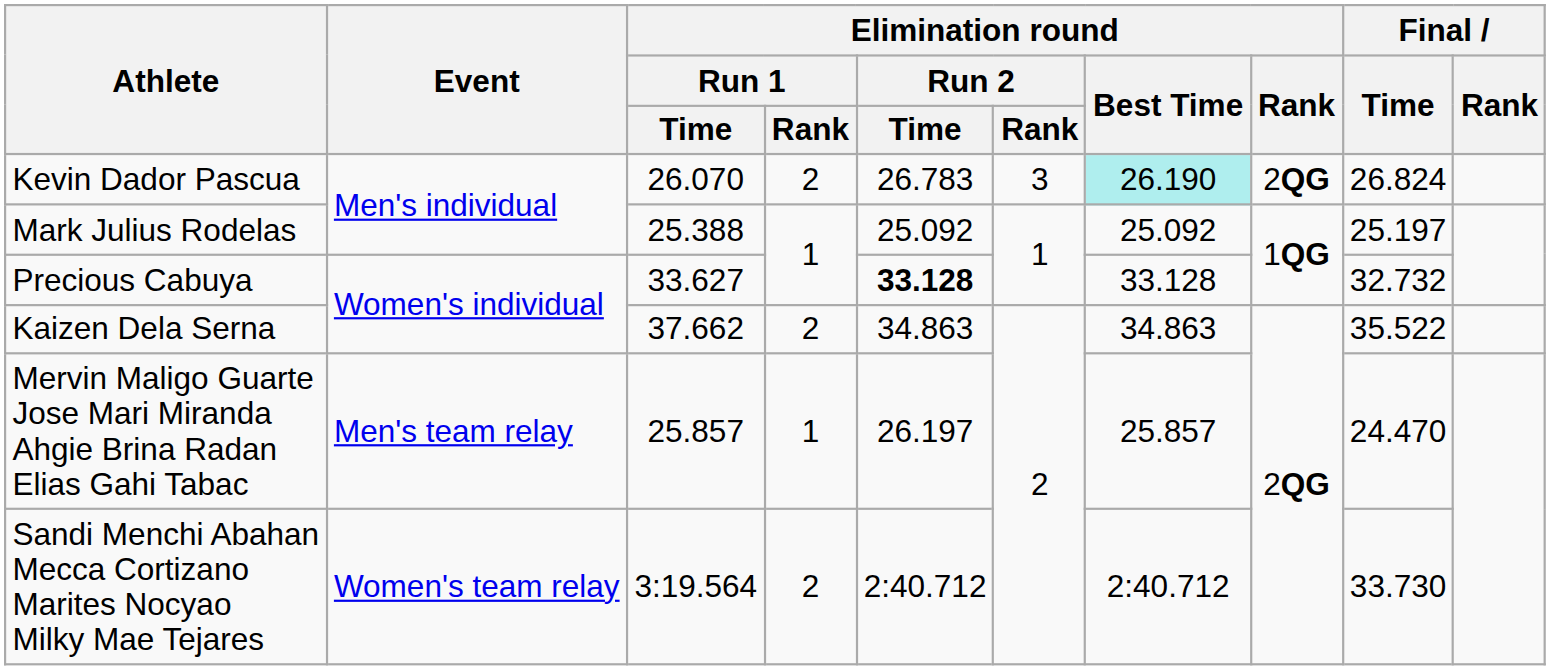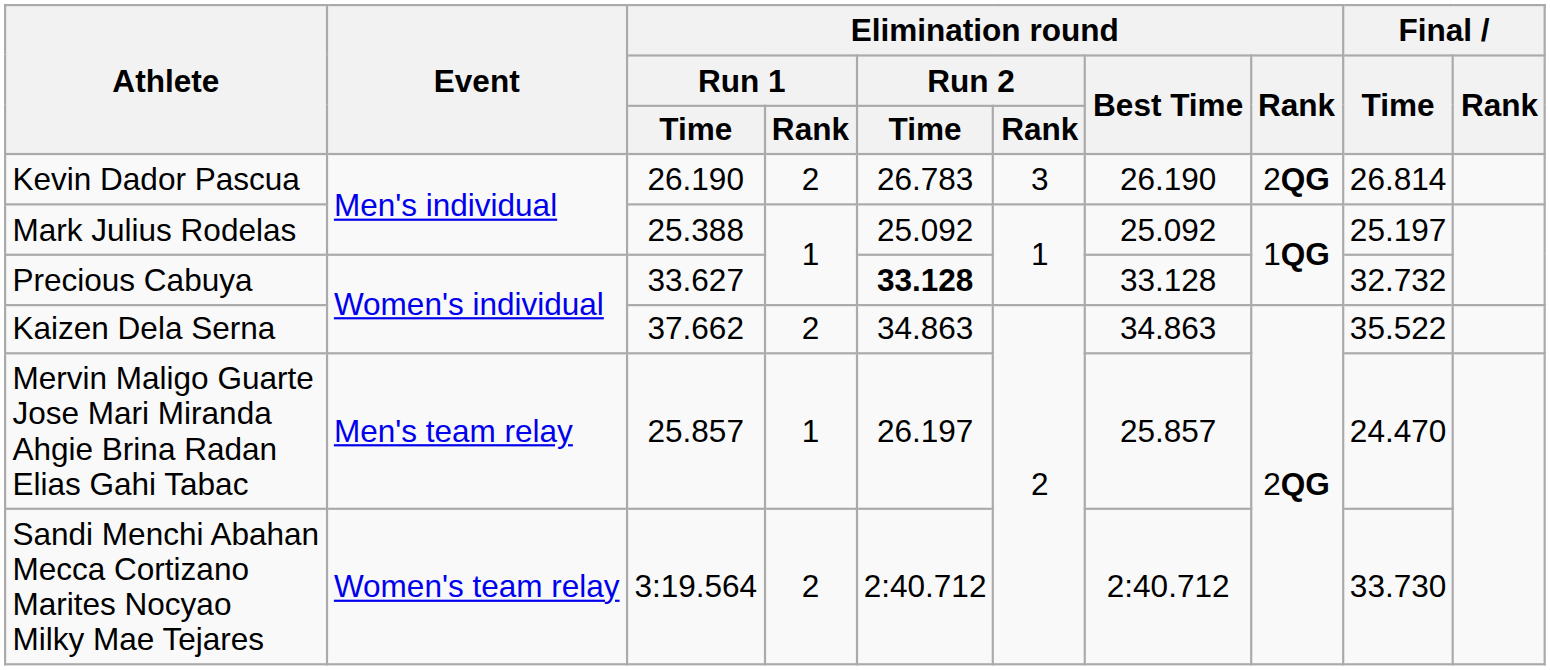 <table class="wikitable" style="font-size:90%">
 <tr>
 <th rowspan="3">Athlete</th>
 <th rowspan="3">Event</th>
 <th colspan="6">Elimination round</th>
 <th colspan="2">Final / </th>
 </tr>
 <tr>
 <th colspan=2>Run 1</th>
 <th colspan=2>Run 2</th>
 <th rowspan="2">Best Time</th>
 <th rowspan="2">Rank</th>
 <th rowspan="2">Time</th>
 <th rowspan="2">Rank</th>
 </tr>
 <tr>
 <th>Time</th>
 <th>Rank</th>
 <th>Time</th>
 <th>Rank</th>
 </tr>
 <tr align=center>
 <td align=left>Kevin Dador Pascua</td>
 <td rowspan=2 align=left><a href='#'>Men's individual</a></td>
-<td>26.070</td>
+<td>26.190</td>
 <td>2</td>
 <td>26.783</td>
 <td>3</td>
-<td style="background: paleturquoise;">26.190</td>
+<td>26.190</td>
 <td>2<strong>QG</strong></td>
-<td>26.824</td>
+<td>26.814</td>
 <td></td>
 </tr>
 <tr align=center>
 <td align=left>Mark Julius Rodelas</td>
 <td>25.388</td>
 <td rowspan=2>1</td>
 <td>25.092</td>
 <td rowspan=2>1</td>
 <td>25.092</td>
 <td rowspan=2>1<strong>QG</strong></td>
 <td>25.197</td>
 <td rowspan=2></td>
 </tr>
 <tr align=center>
 <td align=left>Precious Cabuya</td>
 <td rowspan=2 align=left><a href='#'>Women's individual</a></td>
 <td>33.627</td>
 <td><strong>33.128</strong></td>
 <td>33.128</td>
 <td>32.732</td>
 </tr>
 <tr align=center>
 <td align=left>Kaizen Dela Serna</td>
 <td>37.662</td>
 <td>2</td>
 <td>34.863</td>
 <td rowspan=3>2</td>
 <td>34.863</td>
 <td rowspan=3>2<strong>QG</strong></td>
 <td>35.522</td>
 <td></td>
 </tr>
 <tr align=center>
 <td align=left>Mervin Maligo Guarte<br>Jose Mari Miranda<br>Ahgie Brina Radan<br>Elias Gahi Tabac</td>
 <td align=left><a href='#'>Men's team relay</a></td>
 <td>25.857</td>
 <td>1</td>
 <td>26.197</td>
 <td>25.857</td>
 <td>24.470</td>
 <td rowspan=2></td>
 </tr>
 <tr align=center>
 <td align=left>Sandi Menchi Abahan<br>Mecca Cortizano<br>Marites Nocyao<br>Milky Mae Tejares</td>
 <td align=left><a href='#'>Women's team relay</a></td>
 <td>3:19.564</td>
 <td>2</td>
 <td>2:40.712</td>
 <td>2:40.712</td>
 <td>33.730</td>
 </tr>
 </table>
